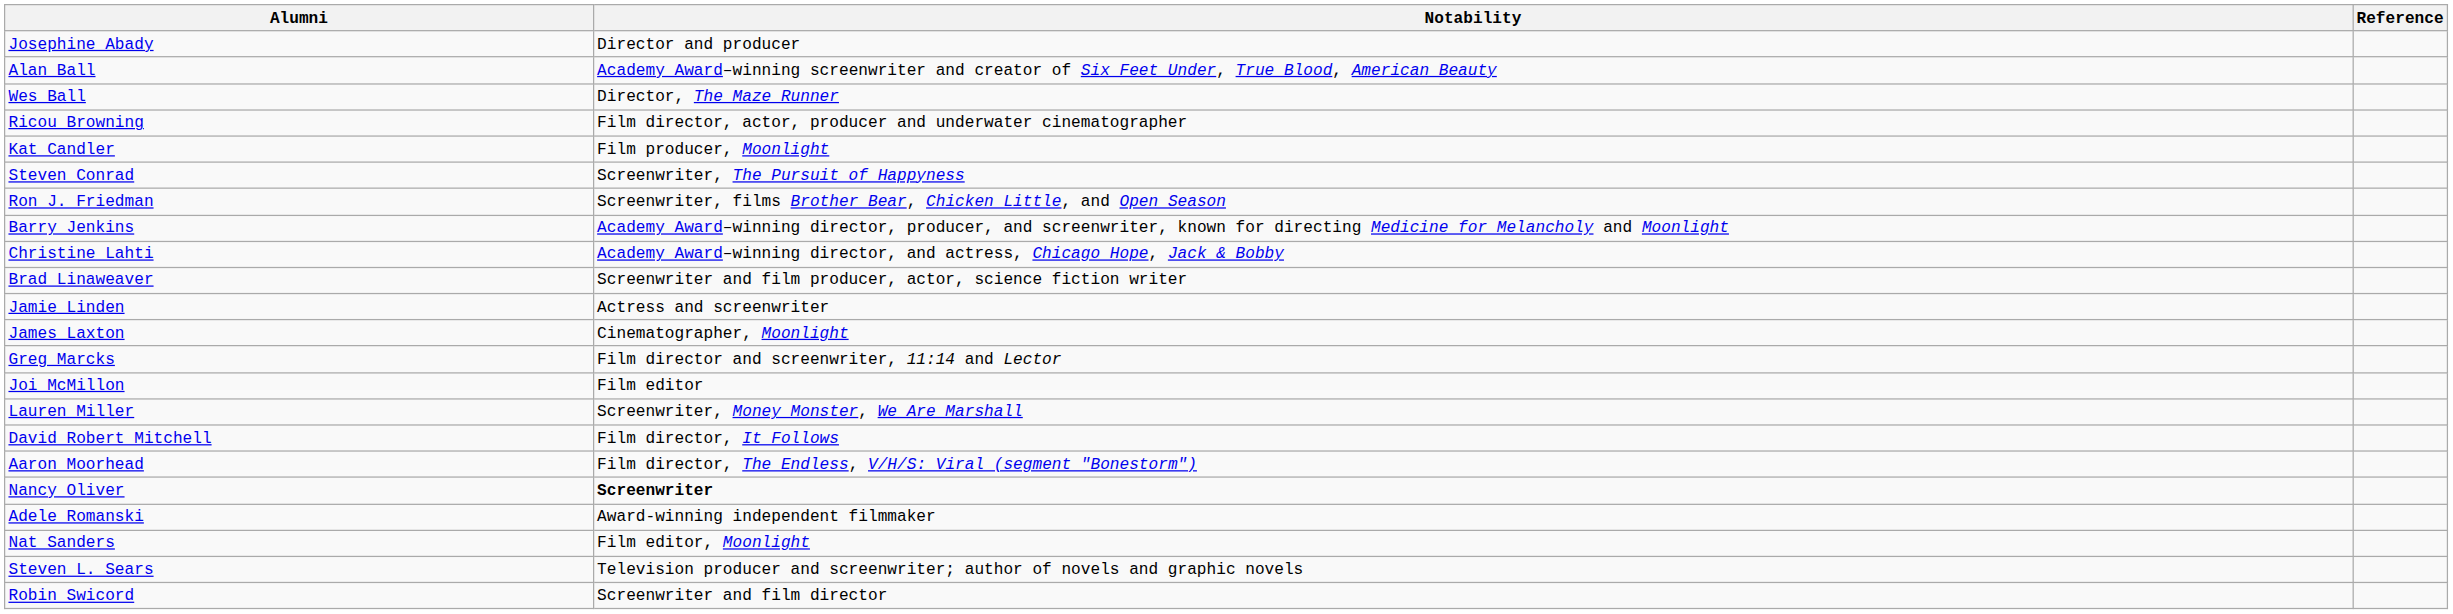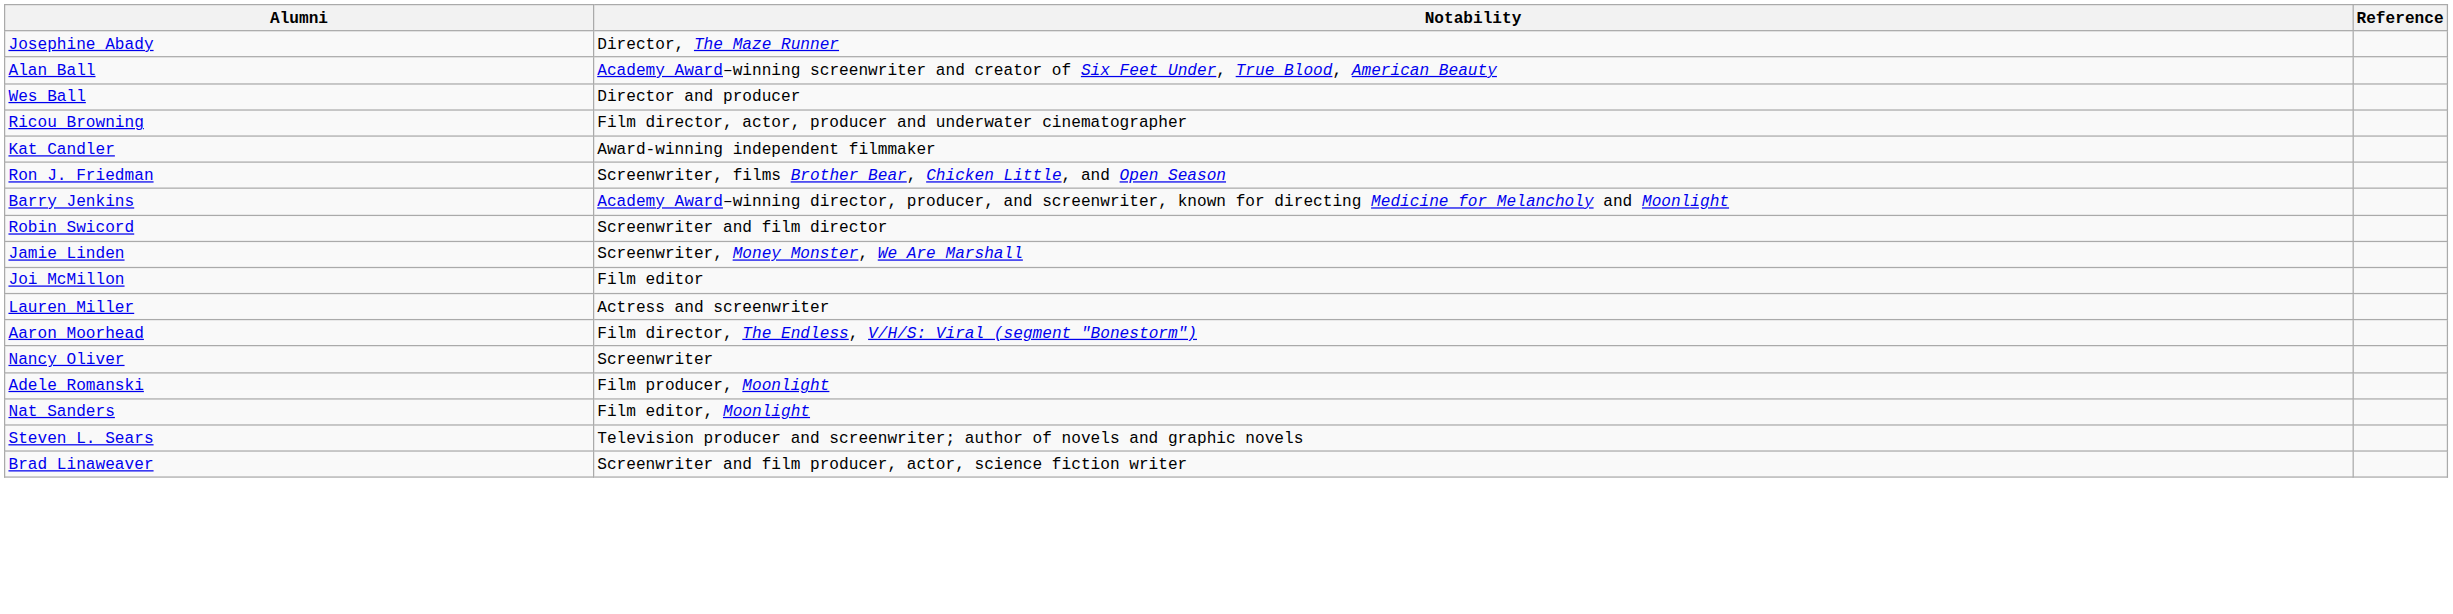 <table class="wikitable vertical-align-top">
 <tr>
 <th style="width:25%;">Alumni</th>
 <th style="width:75%;">Notability</th>
 <th style="width:*;" class="unsortable">Reference</th>
 </tr>
 <tr>
 <td><a href='#'>Josephine Abady</a></td>
-<td>Director and producer</td>
+<td>Director, <em><a href='#'>The Maze Runner</a></em></td>
 <td></td>
 </tr>
 <tr>
 <td><a href='#'>Alan Ball</a></td>
 <td><a href='#'>Academy Award</a>–winning screenwriter and creator of <em><a href='#'>Six Feet Under</a></em>, <em><a href='#'>True Blood</a></em>, <em><a href='#'>American Beauty</a></em></td>
 <td></td>
 </tr>
 <tr>
 <td><a href='#'>Wes Ball</a></td>
-<td>Director, <em><a href='#'>The Maze Runner</a></em></td>
+<td>Director and producer</td>
 <td></td>
 </tr>
 <tr>
 <td><a href='#'>Ricou Browning</a></td>
 <td>Film director, actor, producer and underwater cinematographer</td>
 <td></td>
 </tr>
 <tr>
 <td><a href='#'>Kat Candler</a></td>
-<td>Film producer, <em><a href='#'>Moonlight</a></em></td>
-<td></td>
-</tr>
-<tr>
-<td><a href='#'>Steven Conrad</a></td>
-<td>Screenwriter, <em><a href='#'>The Pursuit of Happyness</a></em></td>
+<td>Award-winning independent filmmaker</td>
 <td></td>
 </tr>
 <tr>
 <td><a href='#'>Ron J. Friedman</a></td>
 <td>Screenwriter, films <em><a href='#'>Brother Bear</a></em>, <em><a href='#'>Chicken Little</a></em>, and <em><a href='#'>Open Season</a></em></td>
 <td></td>
 </tr>
 <tr>
 <td><a href='#'>Barry Jenkins</a></td>
 <td><a href='#'>Academy Award</a>–winning director, producer, and screenwriter, known for directing <em><a href='#'>Medicine for Melancholy</a></em> and <em><a href='#'>Moonlight</a></em></td>
 <td></td>
 </tr>
 <tr>
-<td><a href='#'>Christine Lahti</a></td>
-<td><a href='#'>Academy Award</a>–winning director, and actress, <em><a href='#'>Chicago Hope</a></em>, <em><a href='#'>Jack & Bobby</a></em></td>
-<td></td>
-</tr>
-<tr>
-<td><a href='#'>Brad Linaweaver</a></td>
-<td>Screenwriter and film producer, actor, science fiction writer</td>
+<td><a href='#'>Robin Swicord</a></td>
+<td>Screenwriter and film director</td>
 <td></td>
 </tr>
 <tr>
 <td><a href='#'>Jamie Linden</a></td>
-<td>Actress and screenwriter</td>
-<td></td>
-</tr>
-<tr>
-<td><a href='#'>James Laxton</a></td>
-<td>Cinematographer, <em><a href='#'>Moonlight</a></em></td>
-<td></td>
-</tr>
-<tr>
-<td><a href='#'>Greg Marcks</a></td>
-<td>Film director and screenwriter, <em>11:14</em> and <em>Lector</em></td>
+<td>Screenwriter, <em><a href='#'>Money Monster</a></em>, <em><a href='#'>We Are Marshall</a></em></td>
 <td></td>
 </tr>
 <tr>
 <td><a href='#'>Joi McMillon</a></td>
 <td>Film editor</td>
 <td></td>
 </tr>
 <tr>
 <td><a href='#'>Lauren Miller</a></td>
-<td>Screenwriter, <em><a href='#'>Money Monster</a></em>, <em><a href='#'>We Are Marshall</a></em></td>
-<td></td>
-</tr>
-<tr>
-<td><a href='#'>David Robert Mitchell</a></td>
-<td>Film director, <em><a href='#'>It Follows</a></em></td>
+<td>Actress and screenwriter</td>
 <td></td>
 </tr>
 <tr>
 <td><a href='#'>Aaron Moorhead</a></td>
 <td>Film director, <em><a href='#'>The Endless</a></em>, <em><a href='#'>V/H/S: Viral (segment "Bonestorm")</a></em></td>
 <td></td>
 </tr>
 <tr>
 <td><a href='#'>Nancy Oliver</a></td>
-<td><strong>Screenwriter</strong></td>
+<td>Screenwriter</td>
 <td></td>
 </tr>
 <tr>
 <td><a href='#'>Adele Romanski</a></td>
-<td>Award-winning independent filmmaker</td>
+<td>Film producer, <em><a href='#'>Moonlight</a></em></td>
 <td></td>
 </tr>
 <tr>
 <td><a href='#'>Nat Sanders</a></td>
 <td>Film editor, <em><a href='#'>Moonlight</a></em></td>
 <td></td>
 </tr>
 <tr>
 <td><a href='#'>Steven L. Sears</a></td>
 <td>Television producer and screenwriter; author of novels and graphic novels</td>
 <td></td>
 </tr>
 <tr>
-<td><a href='#'>Robin Swicord</a></td>
-<td>Screenwriter and film director</td>
+<td><a href='#'>Brad Linaweaver</a></td>
+<td>Screenwriter and film producer, actor, science fiction writer</td>
 <td></td>
 </tr>
 </table>
